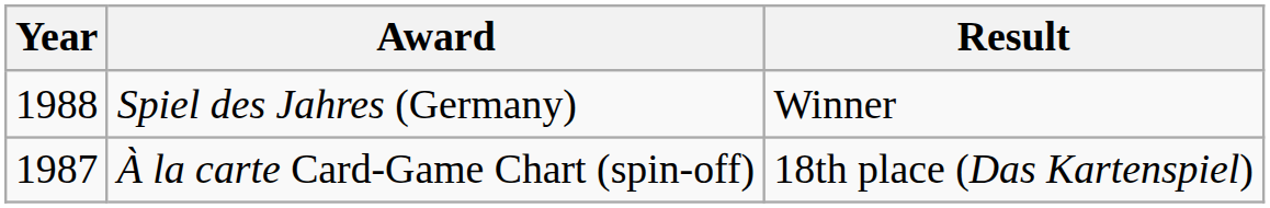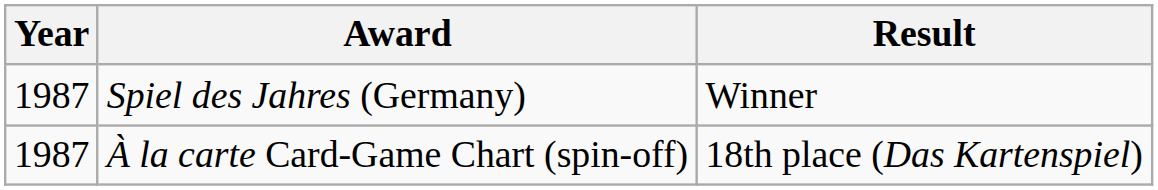 <table class="wikitable">
 <tr>
 <th>Year</th>
 <th>Award</th>
 <th>Result</th>
 </tr>
 <tr>
-<td>1988</td>
+<td>1987</td>
 <td><em>Spiel des Jahres</em> (Germany)</td>
 <td>Winner</td>
 </tr>
 <tr>
 <td>1987</td>
 <td><em>À la carte</em> Card‑Game Chart (spin‑off)</td>
 <td>18th place (<em>Das Kartenspiel</em>)</td>
 </tr>
 </table>
